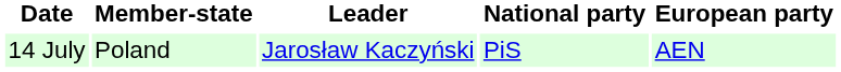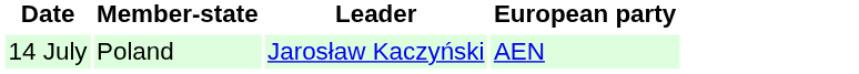 <table border=0 cellpadding=2 cellspacing=2>
 <tr ----bgcolor=lightgrey>
 <th>Date</th>
 <th>Member-state</th>
 <th>Leader</th>
-<th>National party</th>
 <th>European party</th>
 </tr>
 <tr ---- bgcolor=#DDFFDD>
 <td>14 July</td>
 <td>Poland</td>
 <td><a href='#'>Jarosław Kaczyński</a></td>
-<td><a href='#'>PiS</a></td>
 <td><a href='#'>AEN</a></td>
 </tr>
 </table>
